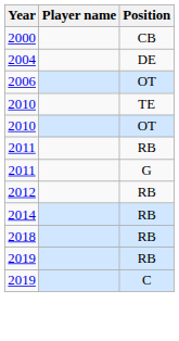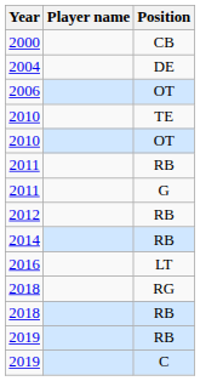 <table class="wikitable sortable" style="text-align:center">
 <tr>
 <th scope="col">Year</th>
 <th scope="col">Player name</th>
 <th scope="col">Position</th>
 </tr>
 <tr>
 <td><a href='#'>2000</a></td>
 <td><strong></strong></td>
 <td>CB</td>
 </tr>
 <tr>
 <td><a href='#'>2004</a></td>
 <td><strong></strong></td>
 <td>DE</td>
 </tr>
 <tr>
 <td><a href='#'>2006</a></td>
 <td style="background:#d0e7ff;"><strong></strong></td>
 <td style="background:#d0e7ff;">OT</td>
 </tr>
 <tr>
 <td><a href='#'>2010</a></td>
 <td><strong></strong></td>
 <td>TE</td>
 </tr>
 <tr>
 <td><a href='#'>2010</a></td>
 <td style="background:#d0e7ff;"><strong></strong></td>
 <td style="background:#d0e7ff;">OT</td>
 </tr>
 <tr>
 <td><a href='#'>2011</a></td>
 <td><strong></strong></td>
 <td>RB</td>
 </tr>
 <tr>
 <td><a href='#'>2011</a></td>
 <td><strong></strong></td>
 <td>G</td>
 </tr>
 <tr>
 <td><a href='#'>2012</a></td>
 <td><strong></strong></td>
 <td>RB</td>
 </tr>
 <tr>
 <td><a href='#'>2014</a></td>
 <td style="background:#d0e7ff;"><strong></strong></td>
 <td style="background:#d0e7ff;">RB</td>
 </tr>
 <tr>
+<td><a href='#'>2016</a></td>
+<td><strong></strong></td>
+<td>LT</td>
+</tr>
+<tr>
+<td><a href='#'>2018</a></td>
+<td><strong></strong></td>
+<td>RG</td>
+</tr>
+<tr>
 <td><a href='#'>2018</a></td>
 <td style="background:#d0e7ff;"><strong></strong></td>
 <td style="background:#d0e7ff;">RB</td>
 </tr>
 <tr>
 <td><a href='#'>2019</a></td>
 <td style="background:#d0e7ff;"><strong></strong></td>
 <td style="background:#d0e7ff;">RB</td>
 </tr>
 <tr>
 <td><a href='#'>2019</a></td>
 <td style="background:#d0e7ff;"><strong></strong></td>
 <td style="background:#d0e7ff;">C</td>
 </tr>
 </table>
